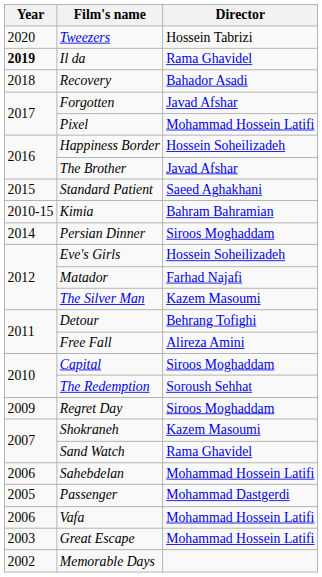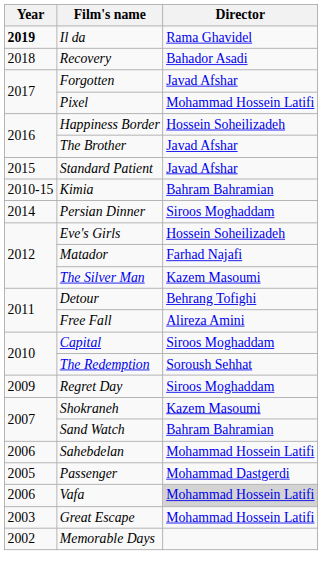 <table class="wikitable">
 <tr>
 <th>Year</th>
 <th>Film's name</th>
 <th>Director</th>
-</tr>
-<tr>
-<td>2020</td>
-<td><em><a href='#'>Tweezers</a></em></td>
-<td>Hossein Tabrizi</td>
 </tr>
 <tr>
 <td><strong>2019</strong></td>
 <td><em>Il da</em></td>
 <td><a href='#'>Rama Ghavidel</a></td>
 </tr>
 <tr>
 <td>2018</td>
 <td><em>Recovery</em></td>
 <td><a href='#'>Bahador Asadi</a></td>
 </tr>
 <tr>
 <td rowspan="2">2017</td>
 <td><em>Forgotten</em></td>
 <td><a href='#'>Javad Afshar</a></td>
 </tr>
 <tr>
 <td><em>Pixel</em></td>
 <td><a href='#'>Mohammad Hossein Latifi</a></td>
 </tr>
 <tr>
 <td rowspan="2">2016</td>
 <td><em>Happiness Border</em></td>
 <td><a href='#'>Hossein Soheilizadeh</a></td>
 </tr>
 <tr>
 <td><em>The Brother</em></td>
 <td><a href='#'>Javad Afshar</a></td>
 </tr>
 <tr>
 <td>2015</td>
 <td><em>Standard Patient</em></td>
-<td><a href='#'>Saeed Aghakhani</a></td>
+<td><a href='#'>Javad Afshar</a></td>
 </tr>
 <tr>
 <td>2010-15</td>
 <td><em>Kimia</em></td>
 <td><a href='#'>Bahram Bahramian</a></td>
 </tr>
 <tr>
 <td>2014</td>
 <td><em>Persian Dinner</em></td>
 <td><a href='#'>Siroos Moghaddam</a></td>
 </tr>
 <tr>
 <td rowspan="3">2012</td>
 <td><em>Eve's Girls</em></td>
 <td><a href='#'>Hossein Soheilizadeh</a></td>
 </tr>
 <tr>
 <td><em>Matador</em></td>
 <td><a href='#'>Farhad Najafi</a></td>
 </tr>
 <tr>
 <td><em><a href='#'>The Silver Man</a></em></td>
 <td><a href='#'>Kazem Masoumi</a></td>
 </tr>
 <tr>
 <td rowspan="2">2011</td>
 <td><em>Detour</em></td>
 <td><a href='#'>Behrang Tofighi</a></td>
 </tr>
 <tr>
 <td><em>Free Fall</em></td>
 <td><a href='#'>Alireza Amini</a></td>
 </tr>
 <tr>
 <td rowspan="2">2010</td>
 <td><a href='#'><em>Capital</em></a></td>
 <td><a href='#'>Siroos Moghaddam</a></td>
 </tr>
 <tr>
 <td><em><a href='#'>The Redemption</a></em></td>
 <td><a href='#'>Soroush Sehhat</a></td>
 </tr>
 <tr>
 <td>2009</td>
 <td><em>Regret Day</em></td>
 <td><a href='#'>Siroos Moghaddam</a></td>
 </tr>
 <tr>
 <td rowspan="2">2007</td>
 <td><em>Shokraneh</em></td>
 <td><a href='#'>Kazem Masoumi</a></td>
 </tr>
 <tr>
 <td><em>Sand Watch</em></td>
-<td><a href='#'>Rama Ghavidel</a></td>
+<td><a href='#'>Bahram Bahramian</a></td>
 </tr>
 <tr>
 <td>2006</td>
 <td><em>Sahebdelan</em></td>
 <td><a href='#'>Mohammad Hossein Latifi</a></td>
 </tr>
 <tr>
 <td>2005</td>
 <td><em>Passenger</em></td>
 <td><a href='#'>Mohammad Dastgerdi</a></td>
 </tr>
 <tr>
 <td>2006</td>
 <td><em>Vafa</em></td>
-<td><a href='#'>Mohammad Hossein Latifi</a></td>
+<td style="background: lightgrey;"><a href='#'>Mohammad Hossein Latifi</a></td>
 </tr>
 <tr>
 <td>2003</td>
 <td><em>Great Escape</em></td>
 <td><a href='#'>Mohammad Hossein Latifi</a></td>
 </tr>
 <tr>
 <td>2002</td>
 <td><em>Memorable Days</em></td>
 <td></td>
 </tr>
 </table>
